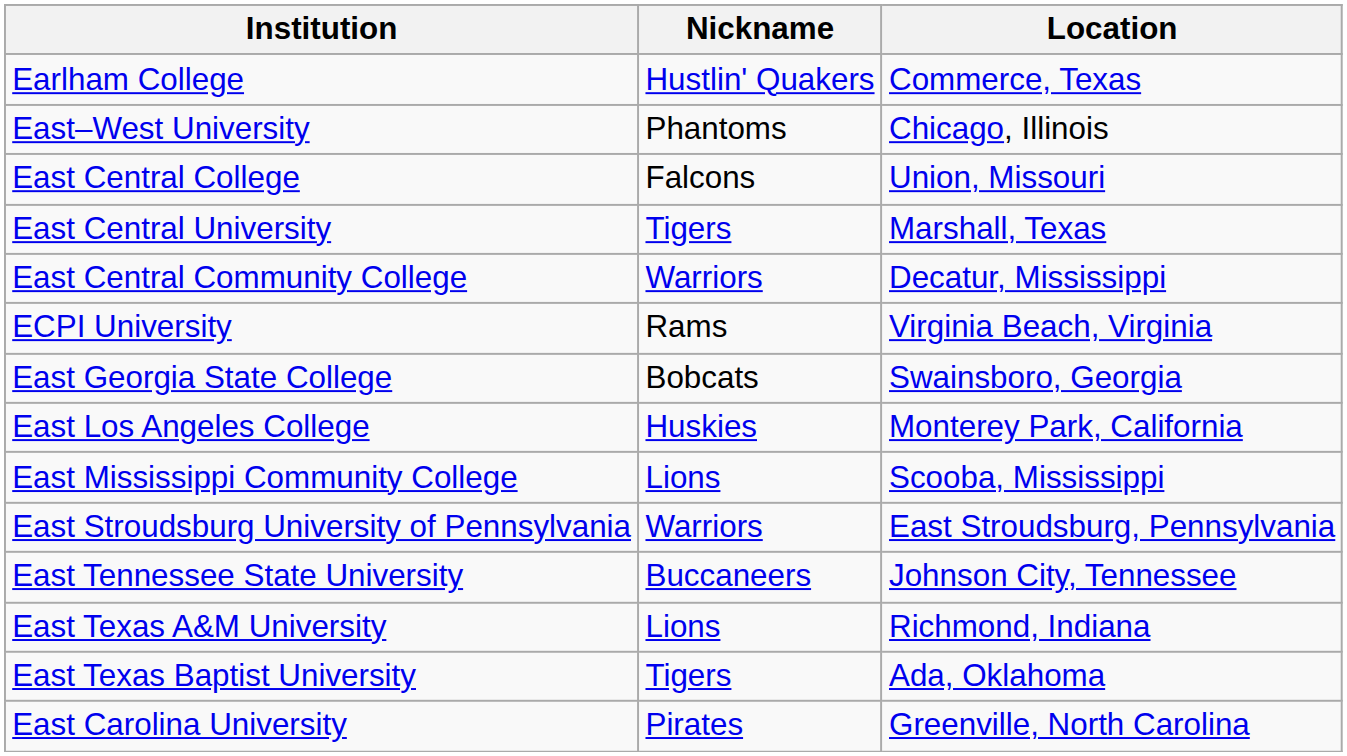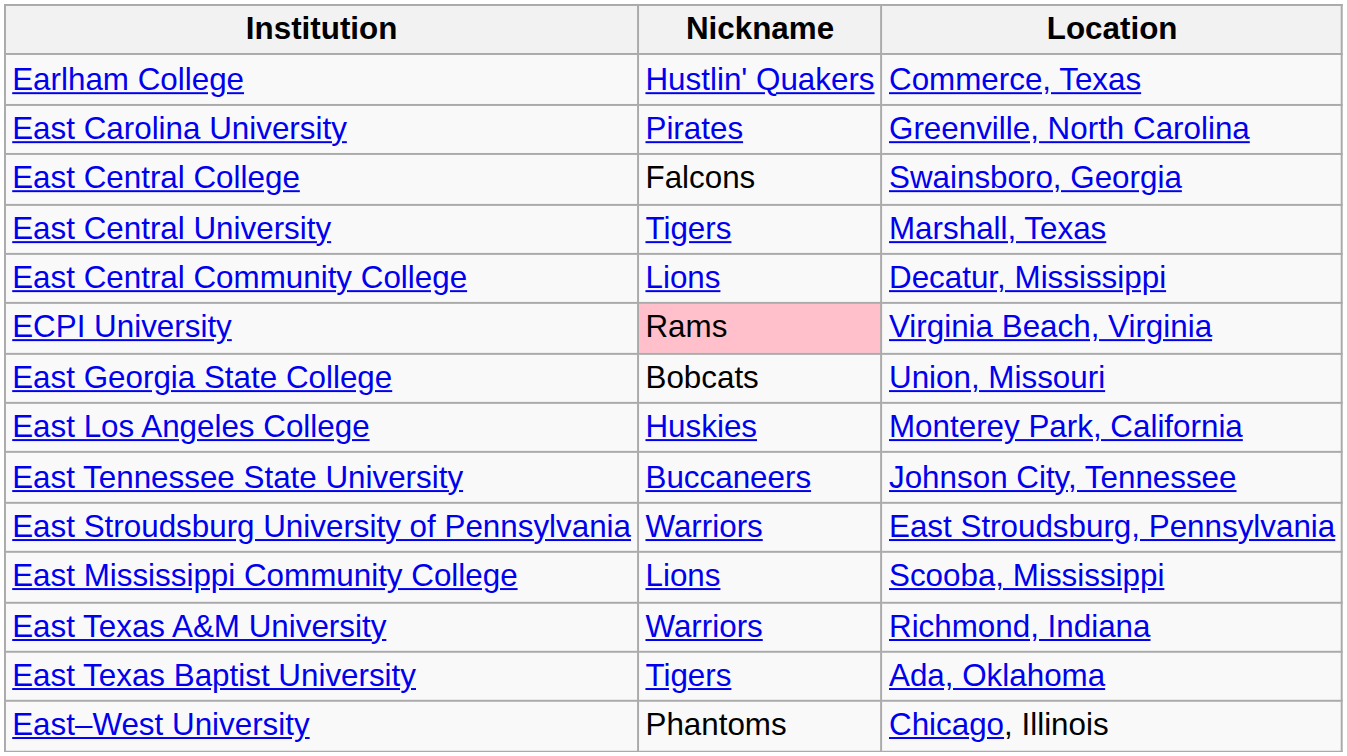 <table class="wikitable">
 <tr>
 <th>Institution</th>
 <th>Nickname</th>
 <th>Location</th>
 </tr>
 <tr>
 <td><a href='#'>Earlham College</a></td>
 <td><a href='#'>Hustlin' Quakers</a></td>
 <td><a href='#'>Commerce, Texas</a></td>
 </tr>
 <tr>
-<td><a href='#'>East–West University</a></td>
-<td>Phantoms</td>
-<td><a href='#'>Chicago</a>, Illinois</td>
+<td><a href='#'>East Carolina University</a></td>
+<td><a href='#'>Pirates</a></td>
+<td><a href='#'>Greenville, North Carolina</a></td>
 </tr>
 <tr>
 <td><a href='#'>East Central College</a></td>
 <td>Falcons</td>
-<td><a href='#'>Union, Missouri</a></td>
+<td><a href='#'>Swainsboro, Georgia</a></td>
 </tr>
 <tr>
 <td><a href='#'>East Central University</a></td>
 <td><a href='#'>Tigers</a></td>
 <td><a href='#'>Marshall, Texas</a></td>
 </tr>
 <tr>
 <td><a href='#'>East Central Community College</a></td>
-<td><a href='#'>Warriors</a></td>
+<td><a href='#'>Lions</a></td>
 <td><a href='#'>Decatur, Mississippi</a></td>
 </tr>
 <tr>
 <td><a href='#'>ECPI University</a></td>
-<td>Rams</td>
+<td style="background: pink;">Rams</td>
 <td><a href='#'>Virginia Beach, Virginia</a></td>
 </tr>
 <tr>
 <td><a href='#'>East Georgia State College</a></td>
 <td>Bobcats</td>
-<td><a href='#'>Swainsboro, Georgia</a></td>
+<td><a href='#'>Union, Missouri</a></td>
 </tr>
 <tr>
 <td><a href='#'>East Los Angeles College</a></td>
 <td><a href='#'>Huskies</a></td>
 <td><a href='#'>Monterey Park, California</a></td>
 </tr>
 <tr>
-<td><a href='#'>East Mississippi Community College</a></td>
-<td><a href='#'>Lions</a></td>
-<td><a href='#'>Scooba, Mississippi</a></td>
+<td><a href='#'>East Tennessee State University</a></td>
+<td><a href='#'>Buccaneers</a></td>
+<td><a href='#'>Johnson City, Tennessee</a></td>
 </tr>
 <tr>
 <td><a href='#'>East Stroudsburg University of Pennsylvania</a></td>
 <td><a href='#'>Warriors</a></td>
 <td><a href='#'>East Stroudsburg, Pennsylvania</a></td>
 </tr>
 <tr>
-<td><a href='#'>East Tennessee State University</a></td>
-<td><a href='#'>Buccaneers</a></td>
-<td><a href='#'>Johnson City, Tennessee</a></td>
+<td><a href='#'>East Mississippi Community College</a></td>
+<td><a href='#'>Lions</a></td>
+<td><a href='#'>Scooba, Mississippi</a></td>
 </tr>
 <tr>
 <td><a href='#'>East Texas A&M University</a></td>
-<td><a href='#'>Lions</a></td>
+<td><a href='#'>Warriors</a></td>
 <td><a href='#'>Richmond, Indiana</a></td>
 </tr>
 <tr>
 <td><a href='#'>East Texas Baptist University</a></td>
 <td><a href='#'>Tigers</a></td>
 <td><a href='#'>Ada, Oklahoma</a></td>
 </tr>
 <tr>
-<td><a href='#'>East Carolina University</a></td>
-<td><a href='#'>Pirates</a></td>
-<td><a href='#'>Greenville, North Carolina</a></td>
+<td><a href='#'>East–West University</a></td>
+<td>Phantoms</td>
+<td><a href='#'>Chicago</a>, Illinois</td>
 </tr>
 </table>
